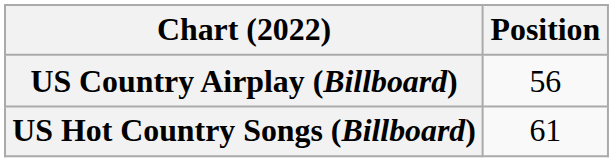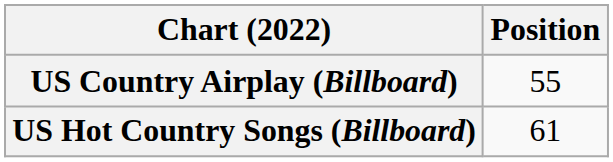 <table class="wikitable sortable plainrowheaders" style="text-align:center">
 <tr>
 <th scope="col">Chart (2022)</th>
 <th scope="col">Position</th>
 </tr>
 <tr>
 <th scope="row">US Country Airplay (<em>Billboard</em>)</th>
-<td>56</td>
+<td>55</td>
 </tr>
 <tr>
 <th scope="row">US Hot Country Songs (<em>Billboard</em>)</th>
 <td>61</td>
 </tr>
 </table>
